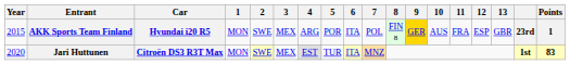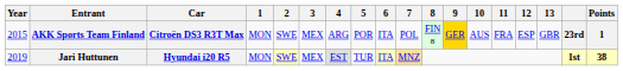 <table class="wikitable" style="text-align:center; font-size:85%">
 <tr>
 <th>Year</th>
 <th>Entrant</th>
 <th>Car</th>
 <th>1</th>
 <th>2</th>
 <th>3</th>
 <th>4</th>
 <th>5</th>
 <th>6</th>
 <th>7</th>
 <th>8</th>
 <th>9</th>
 <th>10</th>
 <th>11</th>
 <th>12</th>
 <th>13</th>
 <th></th>
 <th>Points</th>
 </tr>
 <tr>
 <td><a href='#'>2015</a></td>
 <th nowrap><a href='#'>AKK Sports Team Finland</a></th>
-<th nowrap><a href='#'>Hyundai i20 R5</a></th>
+<th nowrap><a href='#'>Citroën DS3 R3T Max</a></th>
 <td><a href='#'>MON</a></td>
 <td><a href='#'>SWE</a></td>
 <td><a href='#'>MEX</a></td>
 <td><a href='#'>ARG</a></td>
 <td><a href='#'>POR</a></td>
 <td><a href='#'>ITA</a></td>
 <td><a href='#'>POL</a></td>
 <td style="background:#DFFFDF;"><a href='#'>FIN</a><br><small>8</small></td>
 <td style="background: gold;"><a href='#'>GER</a></td>
 <td><a href='#'>AUS</a></td>
 <td><a href='#'>FRA</a></td>
 <td><a href='#'>ESP</a></td>
 <td><a href='#'>GBR</a></td>
 <th>23rd</th>
 <th>1</th>
 </tr>
 <tr>
-<td><a href='#'>2020</a></td>
+<td><a href='#'>2019</a></td>
 <th nowrap>Jari Huttunen</th>
-<th nowrap><a href='#'>Citroën DS3 R3T Max</a></th>
+<th nowrap><a href='#'>Hyundai i20 R5</a></th>
 <td><a href='#'>MON</a></td>
 <td style="background:#FFFFBF;"><a href='#'>SWE</a><br></td>
 <td><a href='#'>MEX</a></td>
 <td style="background:#DFDFDF;"><a href='#'>EST</a><br></td>
 <td><a href='#'>TUR</a></td>
 <td style="background:#FFFFBF;"><a href='#'>ITA</a><br></td>
 <td style="background:#FFDF9F;"><a href='#'>MNZ</a><br></td>
 <td colspan=6></td>
 <th style="background:#FFFFBF;">1st</th>
-<th style="background:#FFFFBF;">83</th>
+<th style="background:#FFFFBF;">38</th>
 </tr>
 </table>
